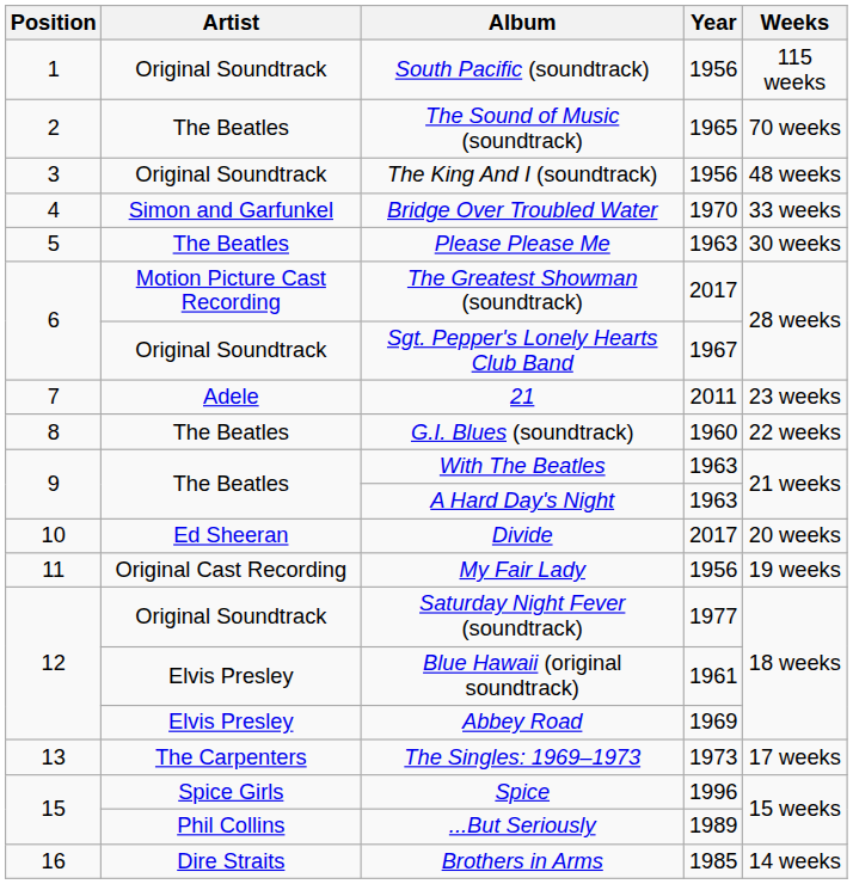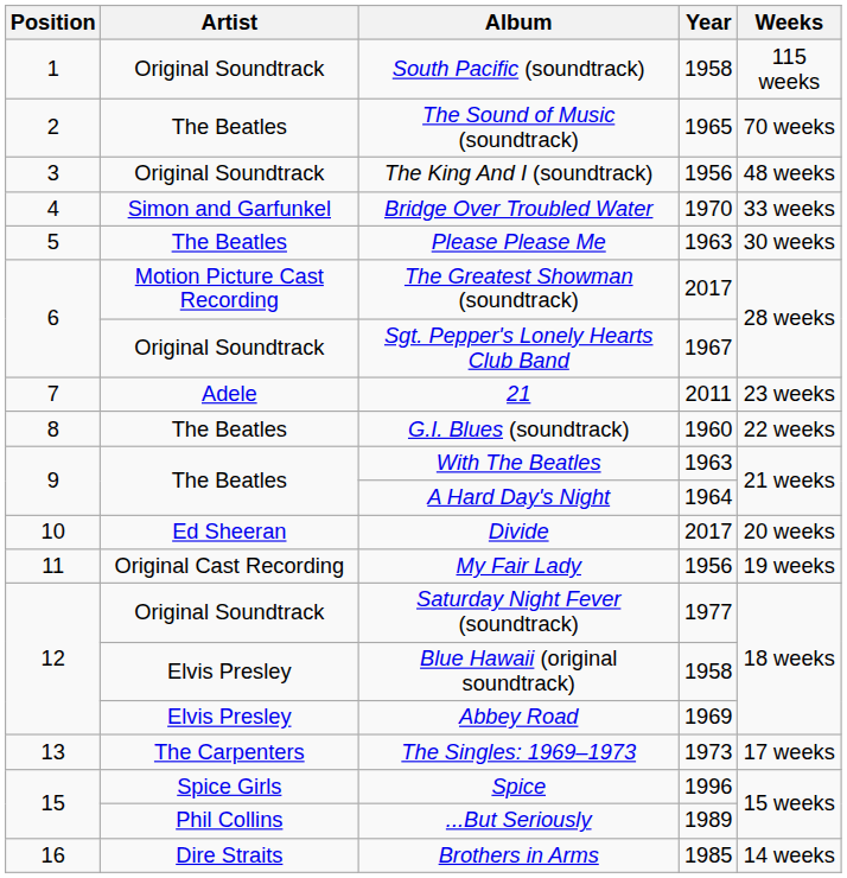 <table class="wikitable sortable"  style="text-align:center; width:70%;">
 <tr>
 <th>Position</th>
 <th>Artist</th>
 <th>Album</th>
 <th>Year</th>
 <th>Weeks</th>
 </tr>
 <tr>
 <td>1</td>
 <td>Original Soundtrack</td>
 <td><em><a href='#'>South Pacific</a></em> (soundtrack)</td>
-<td>1956</td>
+<td>1958</td>
 <td>115 weeks</td>
 </tr>
 <tr>
 <td>2</td>
 <td>The Beatles</td>
 <td><em><a href='#'>The Sound of Music</a></em> (soundtrack)</td>
 <td>1965</td>
 <td>70 weeks</td>
 </tr>
 <tr>
 <td>3</td>
 <td>Original Soundtrack</td>
 <td><em>The King And I</em> (soundtrack)</td>
 <td>1956</td>
 <td>48 weeks</td>
 </tr>
 <tr>
 <td>4</td>
 <td><a href='#'>Simon and Garfunkel</a></td>
 <td><em><a href='#'>Bridge Over Troubled Water</a></em></td>
 <td>1970</td>
 <td>33 weeks</td>
 </tr>
 <tr>
 <td>5</td>
 <td><a href='#'>The Beatles</a></td>
 <td><em><a href='#'>Please Please Me</a></em></td>
 <td>1963</td>
 <td>30 weeks</td>
 </tr>
 <tr>
 <td rowspan="2">6</td>
 <td><a href='#'>Motion Picture Cast Recording</a></td>
 <td><em><a href='#'>The Greatest Showman</a></em> (soundtrack)</td>
 <td>2017</td>
 <td rowspan="2">28 weeks</td>
 </tr>
 <tr>
 <td>Original Soundtrack</td>
 <td><em><a href='#'>Sgt. Pepper's Lonely Hearts Club Band</a></em></td>
 <td>1967</td>
 </tr>
 <tr>
 <td>7</td>
 <td><a href='#'>Adele</a></td>
 <td><em><a href='#'>21</a></em></td>
 <td>2011</td>
 <td>23 weeks</td>
 </tr>
 <tr>
 <td>8</td>
 <td>The Beatles</td>
 <td><em><a href='#'>G.I. Blues</a></em> (soundtrack)</td>
 <td>1960</td>
 <td>22 weeks</td>
 </tr>
 <tr>
 <td rowspan="2">9</td>
 <td rowspan="2">The Beatles</td>
 <td><em><a href='#'>With The Beatles</a></em></td>
 <td>1963</td>
 <td rowspan="2">21 weeks</td>
 </tr>
 <tr>
 <td><em><a href='#'>A Hard Day's Night</a></em></td>
-<td>1963</td>
+<td>1964</td>
 </tr>
 <tr>
 <td>10</td>
 <td><a href='#'>Ed Sheeran</a></td>
 <td><em><a href='#'>Divide</a></em></td>
 <td>2017</td>
 <td>20 weeks</td>
 </tr>
 <tr>
 <td>11</td>
 <td>Original Cast Recording</td>
 <td><em><a href='#'>My Fair Lady</a></em></td>
 <td>1956</td>
 <td>19 weeks</td>
 </tr>
 <tr>
 <td rowspan="3">12</td>
 <td>Original Soundtrack</td>
 <td><em><a href='#'>Saturday Night Fever</a></em> (soundtrack)</td>
 <td>1977</td>
 <td rowspan="3">18 weeks</td>
 </tr>
 <tr>
 <td>Elvis Presley</td>
 <td><em><a href='#'>Blue Hawaii</a></em> (original soundtrack)</td>
-<td>1961</td>
+<td>1958</td>
 </tr>
 <tr>
 <td><a href='#'>Elvis Presley</a></td>
 <td><em><a href='#'>Abbey Road</a></em></td>
 <td>1969</td>
 </tr>
 <tr>
 <td>13</td>
 <td><a href='#'>The Carpenters</a></td>
 <td><em><a href='#'>The Singles: 1969–1973</a></em></td>
 <td>1973</td>
 <td>17 weeks</td>
 </tr>
 <tr>
 <td rowspan="2">15</td>
 <td><a href='#'>Spice Girls</a></td>
 <td><em><a href='#'>Spice</a></em></td>
 <td>1996</td>
 <td rowspan="2">15 weeks</td>
 </tr>
 <tr>
 <td><a href='#'>Phil Collins</a></td>
 <td><em><a href='#'>...But Seriously</a></em></td>
 <td>1989</td>
 </tr>
 <tr>
 <td>16</td>
 <td><a href='#'>Dire Straits</a></td>
 <td><em><a href='#'>Brothers in Arms</a></em></td>
 <td>1985</td>
 <td>14 weeks</td>
 </tr>
 </table>
